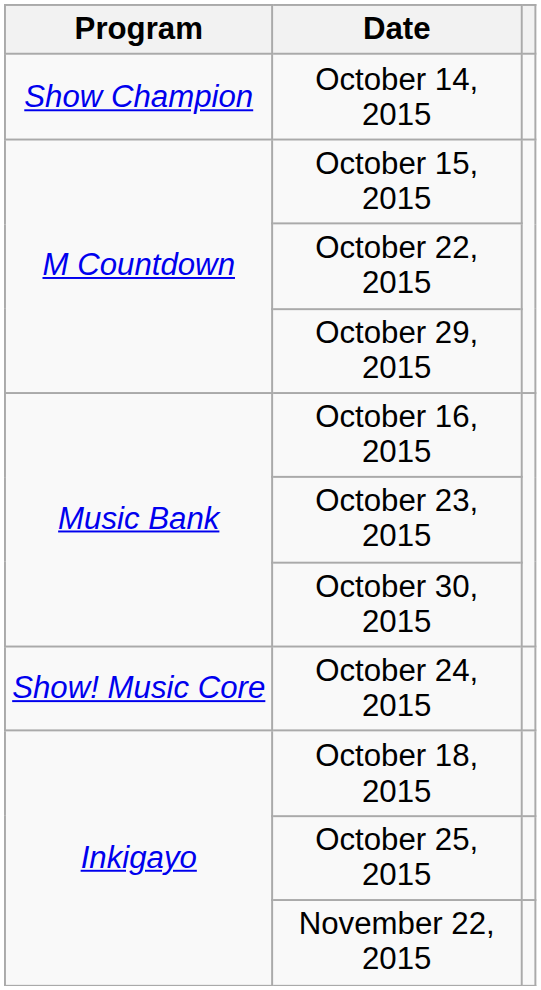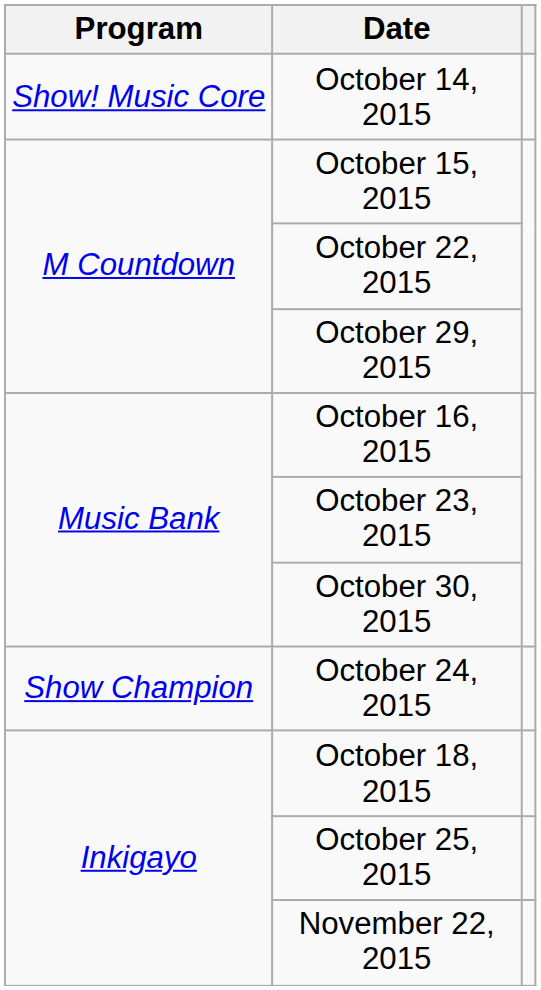 <table class="wikitable sortable" style="text-align:center;">
 <tr>
 <th>Program</th>
 <th width="120">Date</th>
 <th class="unsortable"></th>
 </tr>
 <tr>
-<td><em><a href='#'>Show Champion</a></em></td>
+<td><em><a href='#'>Show! Music Core</a></em></td>
 <td>October 14, 2015</td>
 <td></td>
 </tr>
 <tr>
 <td rowspan="3"><em><a href='#'>M Countdown</a></em></td>
 <td>October 15, 2015</td>
 <td rowspan="3"></td>
 </tr>
 <tr>
 <td>October 22, 2015</td>
 </tr>
 <tr>
 <td>October 29, 2015</td>
 </tr>
 <tr>
 <td rowspan="3"><em><a href='#'>Music Bank</a></em></td>
 <td>October 16, 2015</td>
 <td rowspan="3"></td>
 </tr>
 <tr>
 <td>October 23, 2015</td>
 </tr>
 <tr>
 <td>October 30, 2015</td>
 </tr>
 <tr>
-<td><em><a href='#'>Show! Music Core</a></em></td>
+<td><em><a href='#'>Show Champion</a></em></td>
 <td>October 24, 2015</td>
 <td></td>
 </tr>
 <tr>
 <td rowspan="3"><em><a href='#'>Inkigayo</a></em></td>
 <td>October 18, 2015</td>
 <td></td>
 </tr>
 <tr>
 <td>October 25, 2015</td>
 <td></td>
 </tr>
 <tr>
 <td>November 22, 2015</td>
 <td></td>
 </tr>
 </table>
